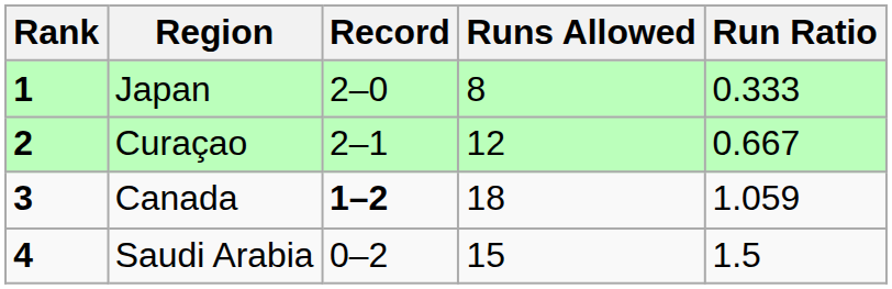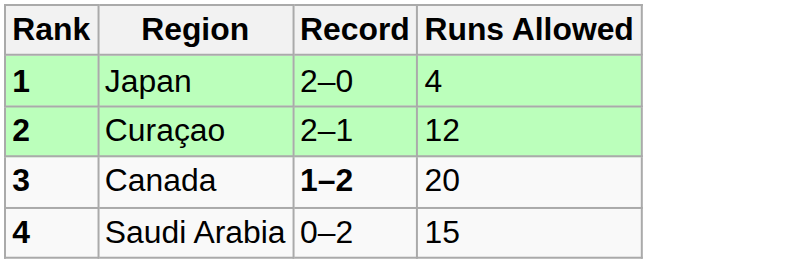 <table class="wikitable">
 <tr>
 <th>Rank</th>
 <th>Region</th>
 <th>Record</th>
 <th>Runs Allowed</th>
-<th>Run Ratio</th>
 </tr>
 <tr bgcolor=#bbffbb>
 <td><strong>1</strong></td>
 <td> Japan</td>
 <td>2–0</td>
-<td>8</td>
-<td>0.333</td>
+<td>4</td>
 </tr>
 <tr bgcolor=#bbffbb>
 <td><strong>2</strong></td>
 <td> Curaçao</td>
 <td>2–1</td>
 <td>12</td>
-<td>0.667</td>
 </tr>
 <tr>
 <td><strong>3</strong></td>
 <td> Canada</td>
 <td><strong>1–2</strong></td>
-<td>18</td>
-<td>1.059</td>
+<td>20</td>
 </tr>
 <tr>
 <td><strong>4</strong></td>
 <td> Saudi Arabia</td>
 <td>0–2</td>
 <td>15</td>
-<td>1.5</td>
 </tr>
 </table>
